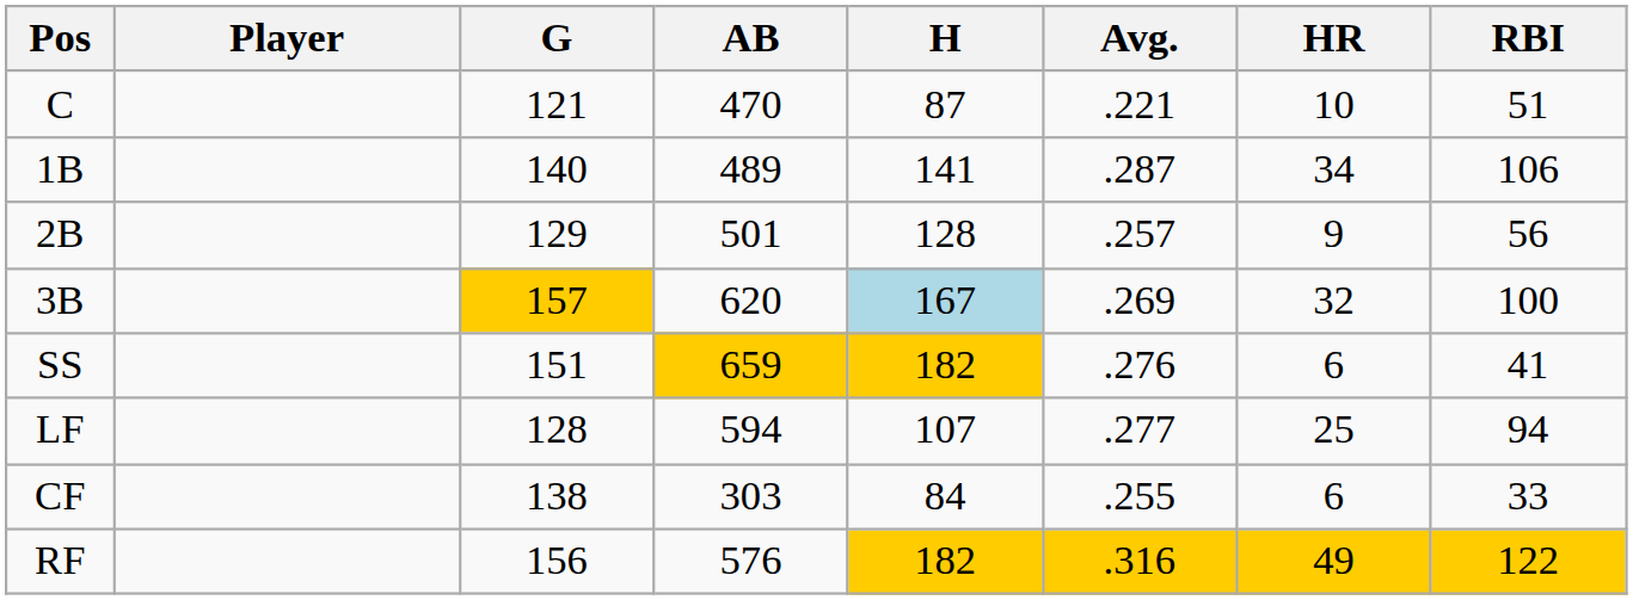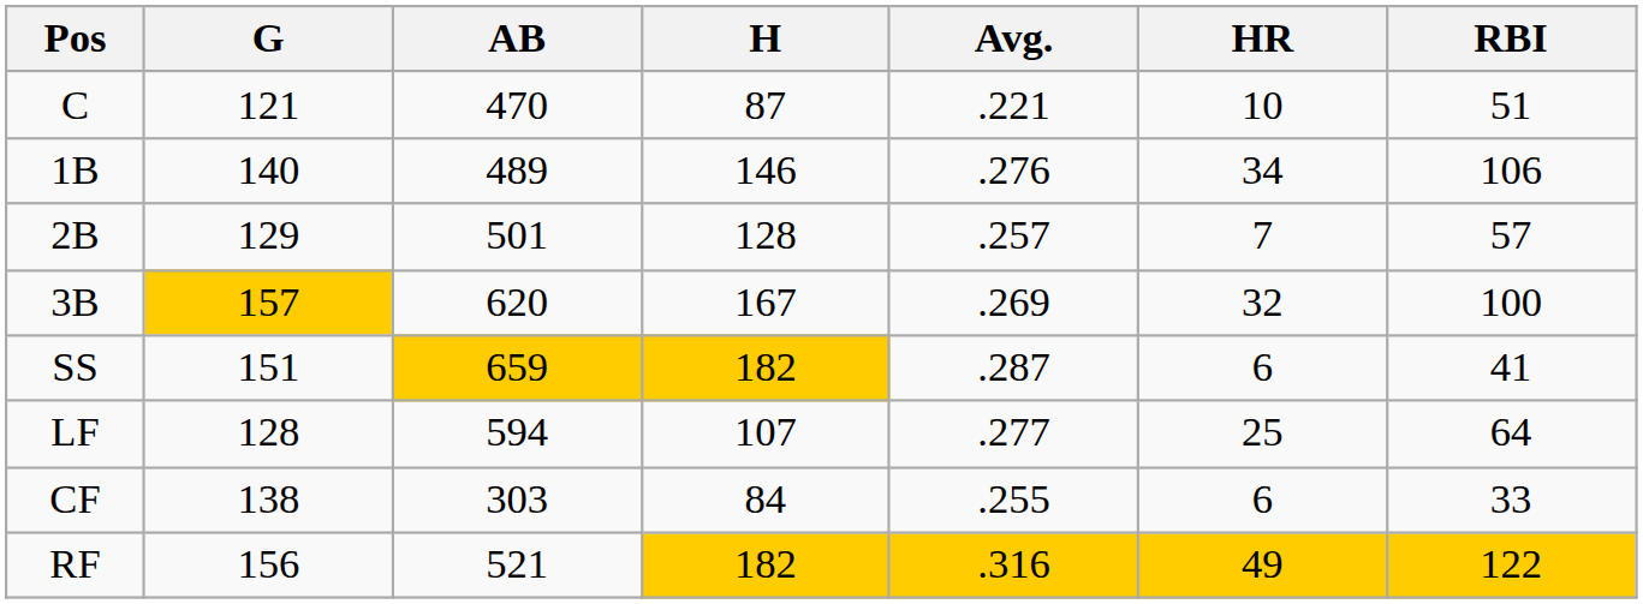 <table class="wikitable sortable">
 <tr>
 <th bgcolor="#DDDDFF" width="5%">Pos</th>
-<th bgcolor="#DDDDFF" width="16%">Player</th>
 <th bgcolor="#DDDDFF" width="9%">G</th>
 <th bgcolor="#DDDDFF" width="9%">AB</th>
 <th bgcolor="#DDDDFF" width="9%">H</th>
 <th bgcolor="#DDDDFF" width="9%">Avg.</th>
 <th bgcolor="#DDDDFF" width="9%">HR</th>
 <th bgcolor="#DDDDFF" width="9%">RBI</th>
 </tr>
 <tr align="center">
 <td>C</td>
-<td></td>
 <td>121</td>
 <td>470</td>
 <td>87</td>
 <td>.221</td>
 <td>10</td>
 <td>51</td>
 </tr>
 <tr align="center">
 <td>1B</td>
-<td></td>
 <td>140</td>
 <td>489</td>
-<td>141</td>
-<td>.287</td>
+<td>146</td>
+<td>.276</td>
 <td>34</td>
 <td>106</td>
 </tr>
 <tr align="center">
 <td>2B</td>
-<td></td>
 <td>129</td>
 <td>501</td>
 <td>128</td>
 <td>.257</td>
-<td>9</td>
-<td>56</td>
+<td>7</td>
+<td>57</td>
 </tr>
 <tr align="center">
 <td>3B</td>
-<td></td>
 <td bgcolor="#FFCC00">157</td>
 <td>620</td>
-<td style="background: lightblue;">167</td>
+<td>167</td>
 <td>.269</td>
 <td>32</td>
 <td>100</td>
 </tr>
 <tr align="center">
 <td>SS</td>
-<td></td>
 <td>151</td>
 <td bgcolor="#FFCC00">659</td>
 <td bgcolor="#FFCC00">182</td>
-<td>.276</td>
+<td>.287</td>
 <td>6</td>
 <td>41</td>
 </tr>
 <tr align="center">
 <td>LF</td>
-<td></td>
 <td>128</td>
 <td>594</td>
 <td>107</td>
 <td>.277</td>
 <td>25</td>
-<td>94</td>
+<td>64</td>
 </tr>
 <tr align="center">
 <td>CF</td>
-<td></td>
 <td>138</td>
 <td>303</td>
 <td>84</td>
 <td>.255</td>
 <td>6</td>
 <td>33</td>
 </tr>
 <tr align="center">
 <td>RF</td>
-<td></td>
 <td>156</td>
-<td>576</td>
+<td>521</td>
 <td bgcolor="#FFCC00">182</td>
 <td bgcolor="#FFCC00">.316</td>
 <td bgcolor="#FFCC00">49</td>
 <td bgcolor="#FFCC00">122</td>
 </tr>
 </table>
